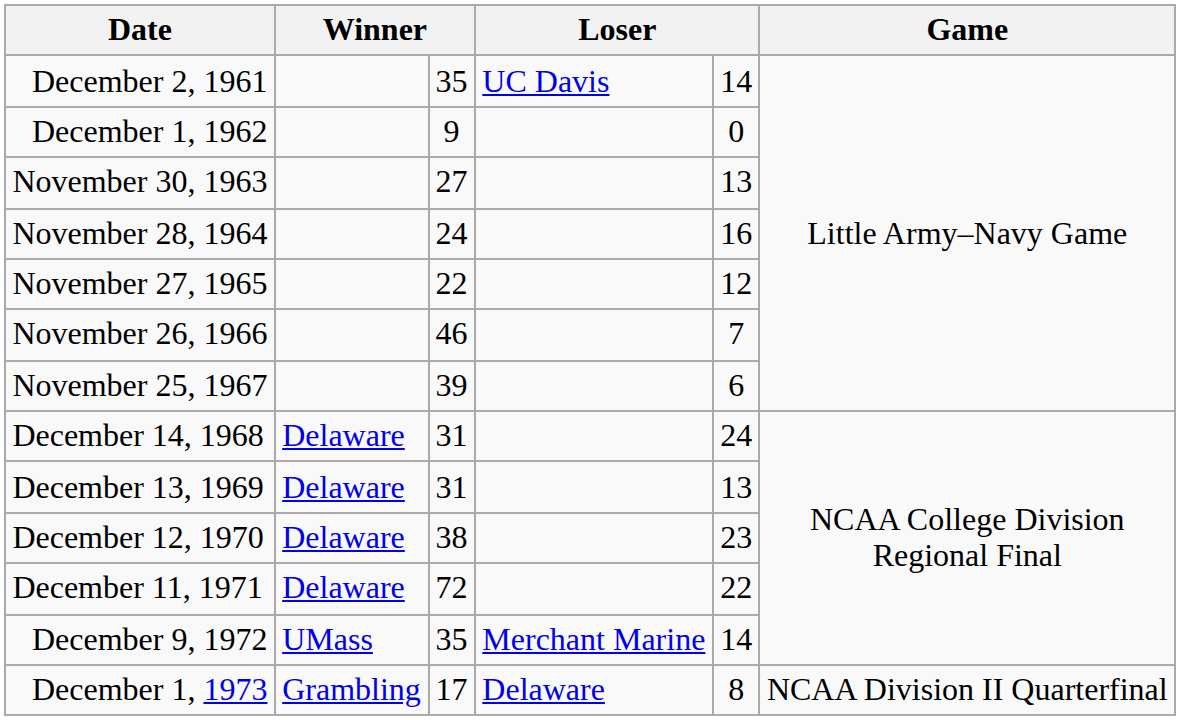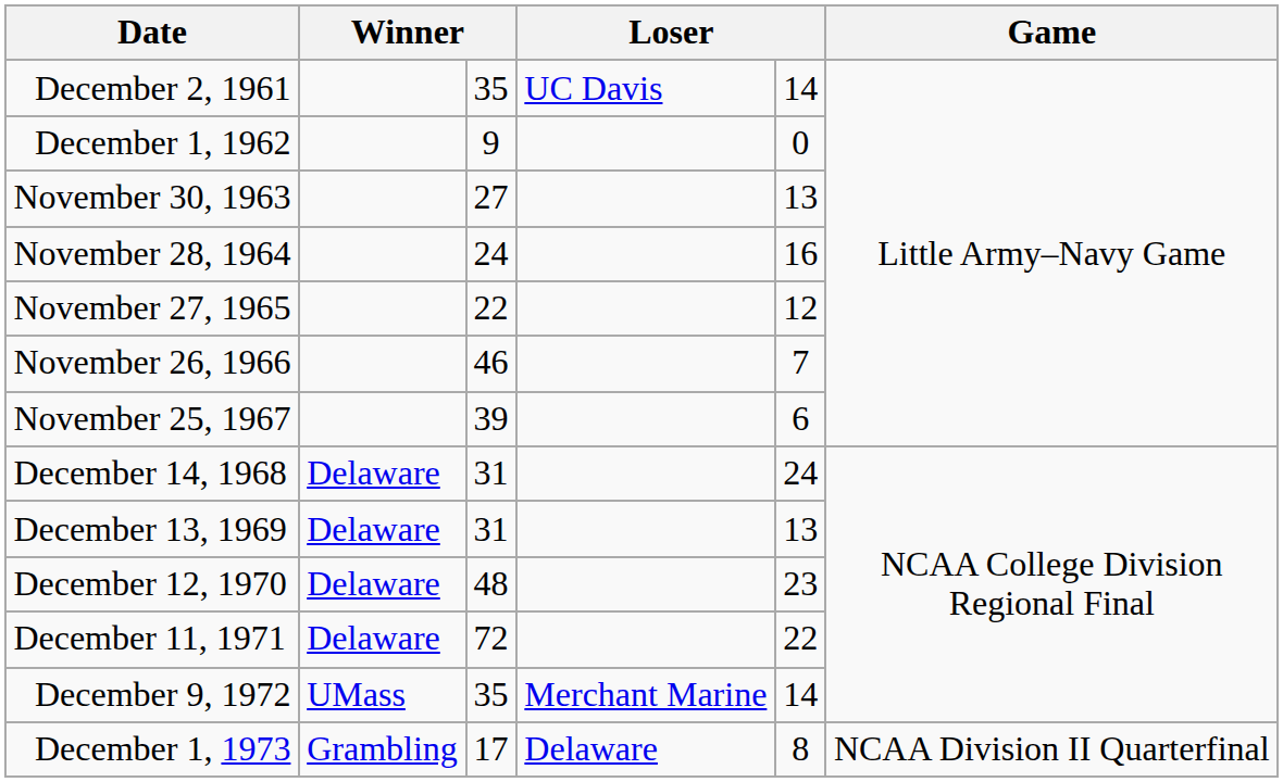 <table class="wikitable" text-align:center">
 <tr>
 <th>Date</th>
 <th colspan="2">Winner</th>
 <th colspan="2">Loser</th>
 <th>Game</th>
 </tr>
 <tr>
 <td align=right>December 2, 1961</td>
 <td></td>
 <td>35</td>
 <td><a href='#'>UC Davis</a></td>
 <td>14</td>
 <td rowspan=7 align=center>Little Army–Navy Game</td>
 </tr>
 <tr>
 <td align=right>December 1, 1962</td>
 <td></td>
 <td align=center>9</td>
 <td></td>
 <td align=center>0</td>
 </tr>
 <tr>
 <td>November 30, 1963</td>
 <td></td>
 <td>27</td>
 <td></td>
 <td>13</td>
 </tr>
 <tr>
 <td>November 28, 1964</td>
 <td></td>
 <td>24</td>
 <td></td>
 <td>16</td>
 </tr>
 <tr>
 <td>November 27, 1965</td>
 <td></td>
 <td>22</td>
 <td></td>
 <td>12</td>
 </tr>
 <tr>
 <td>November 26, 1966</td>
 <td></td>
 <td>46</td>
 <td></td>
 <td align=center>7</td>
 </tr>
 <tr>
 <td>November 25, 1967</td>
 <td></td>
 <td>39</td>
 <td></td>
 <td align=center>6</td>
 </tr>
 <tr>
 <td>December 14, 1968</td>
 <td><a href='#'>Delaware</a></td>
 <td>31</td>
 <td></td>
 <td>24</td>
 <td rowspan=5 align=center>NCAA College Division<br>Regional Final</td>
 </tr>
 <tr>
 <td>December 13, 1969</td>
 <td><a href='#'>Delaware</a></td>
 <td>31</td>
 <td></td>
 <td>13</td>
 </tr>
 <tr>
 <td>December 12, 1970</td>
 <td><a href='#'>Delaware</a></td>
-<td>38</td>
+<td>48</td>
 <td></td>
 <td>23</td>
 </tr>
 <tr>
 <td>December 11, 1971</td>
 <td><a href='#'>Delaware</a></td>
 <td>72</td>
 <td></td>
 <td>22</td>
 </tr>
 <tr>
 <td align=right>December 9, 1972</td>
 <td><a href='#'>UMass</a></td>
 <td>35</td>
 <td><a href='#'>Merchant Marine</a></td>
 <td>14</td>
 </tr>
 <tr>
 <td align=right>December 1, <a href='#'>1973</a></td>
 <td><a href='#'>Grambling</a></td>
 <td>17</td>
 <td><a href='#'>Delaware</a></td>
 <td align=center>8</td>
 <td align=center>NCAA Division II Quarterfinal</td>
 </tr>
 </table>
